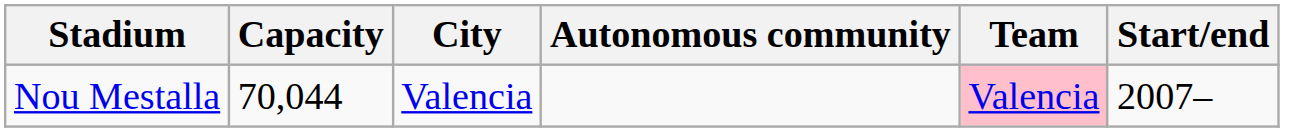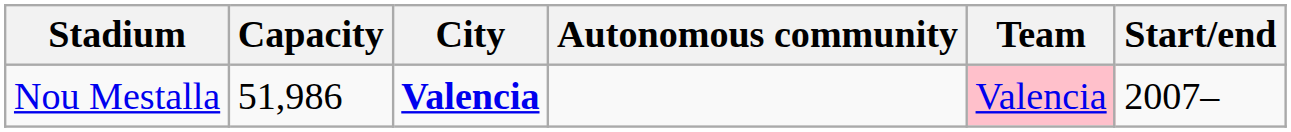 <table class="wikitable sortable">
 <tr>
 <th>Stadium</th>
 <th>Capacity</th>
 <th>City</th>
 <th>Autonomous community</th>
 <th>Team</th>
 <th>Start/end</th>
 </tr>
 <tr>
 <td><a href='#'>Nou Mestalla</a></td>
-<td>70,044</td>
-<td><a href='#'>Valencia</a></td>
+<td>51,986</td>
+<td><strong><a href='#'>Valencia</a></strong></td>
 <td></td>
 <td style="background: pink;"><a href='#'>Valencia</a></td>
 <td>2007–</td>
 </tr>
 </table>
